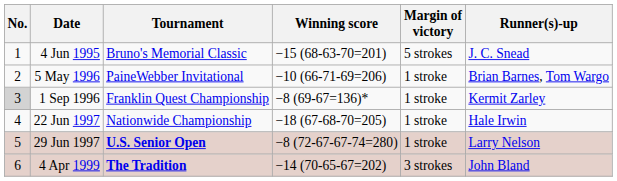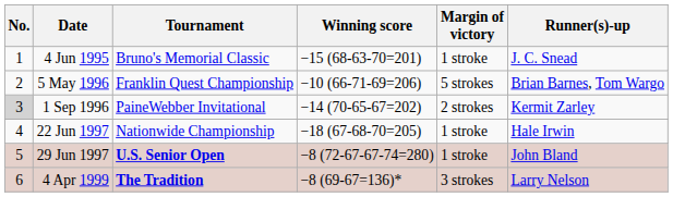 <table class="wikitable" style="font-size:95%;">
 <tr>
 <th>No.</th>
 <th>Date</th>
 <th>Tournament</th>
 <th>Winning score</th>
 <th>Margin of<br>victory</th>
 <th>Runner(s)-up</th>
 </tr>
 <tr>
 <td align=center>1</td>
 <td align=right>4 Jun <a href='#'>1995</a></td>
 <td><a href='#'>Bruno's Memorial Classic</a></td>
 <td>−15 (68-63-70=201)</td>
-<td>5 strokes</td>
+<td>1 stroke</td>
 <td> <a href='#'>J. C. Snead</a></td>
 </tr>
 <tr>
 <td align=center>2</td>
 <td align=right>5 May <a href='#'>1996</a></td>
-<td><a href='#'>PaineWebber Invitational</a></td>
+<td><a href='#'>Franklin Quest Championship</a></td>
 <td>−10 (66-71-69=206)</td>
-<td>1 stroke</td>
+<td>5 strokes</td>
 <td> <a href='#'>Brian Barnes</a>,  <a href='#'>Tom Wargo</a></td>
 </tr>
 <tr>
 <td align=center style="background: lightgrey;">3</td>
 <td align=right>1 Sep 1996</td>
-<td><a href='#'>Franklin Quest Championship</a></td>
-<td>−8 (69-67=136)*</td>
-<td>1 stroke</td>
+<td><a href='#'>PaineWebber Invitational</a></td>
+<td>−14 (70-65-67=202)</td>
+<td>2 strokes</td>
 <td> <a href='#'>Kermit Zarley</a></td>
 </tr>
 <tr>
 <td align=center>4</td>
 <td align=right>22 Jun <a href='#'>1997</a></td>
 <td><a href='#'>Nationwide Championship</a></td>
 <td>−18 (67-68-70=205)</td>
 <td>1 stroke</td>
 <td> <a href='#'>Hale Irwin</a></td>
 </tr>
 <tr style="background:#e5d1cb;">
 <td align=center>5</td>
 <td align=right>29 Jun 1997</td>
 <td><strong><a href='#'>U.S. Senior Open</a></strong></td>
 <td>−8 (72-67-67-74=280)</td>
 <td>1 stroke</td>
-<td> <a href='#'>Larry Nelson</a></td>
+<td> <a href='#'>John Bland</a></td>
 </tr>
 <tr style="background:#e5d1cb;">
 <td align=center>6</td>
 <td align=right>4 Apr <a href='#'>1999</a></td>
 <td><strong><a href='#'>The Tradition</a></strong></td>
-<td>−14 (70-65-67=202)</td>
+<td>−8 (69-67=136)*</td>
 <td>3 strokes</td>
-<td> <a href='#'>John Bland</a></td>
+<td> <a href='#'>Larry Nelson</a></td>
 </tr>
 </table>
